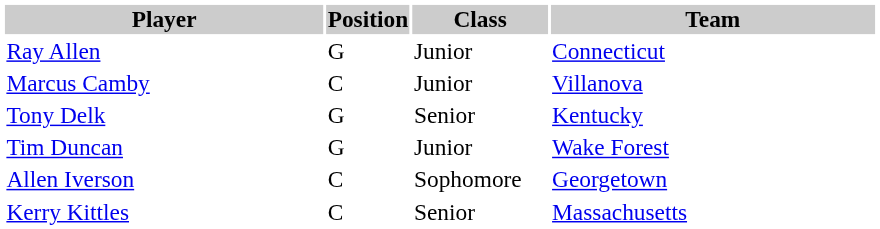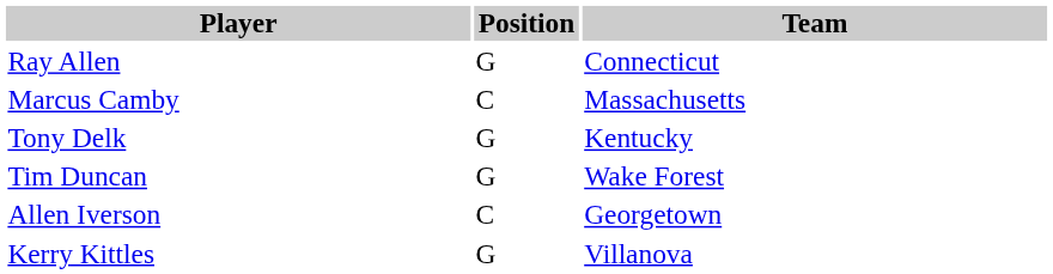 <table style="width:600px" "border:'1' 'solid' 'gray'">
 <tr>
 <th style="background:#CCCCCC;width:40%">Player</th>
 <th style="background:#CCCCCC;width:4%">Position</th>
-<th style="background:#CCCCCC;width:16%">Class</th>
 <th style="background:#CCCCCC;width:40%">Team</th>
 </tr>
 <tr>
 <td><a href='#'>Ray Allen</a></td>
 <td>G</td>
-<td>Junior</td>
 <td><a href='#'>Connecticut</a></td>
 </tr>
 <tr>
 <td><a href='#'>Marcus Camby</a></td>
 <td>C</td>
-<td>Junior</td>
-<td><a href='#'>Villanova</a></td>
+<td><a href='#'>Massachusetts</a></td>
 </tr>
 <tr>
 <td><a href='#'>Tony Delk</a></td>
 <td>G</td>
-<td>Senior</td>
 <td><a href='#'>Kentucky</a></td>
 </tr>
 <tr>
 <td><a href='#'>Tim Duncan</a></td>
 <td>G</td>
-<td>Junior</td>
 <td><a href='#'>Wake Forest</a></td>
 </tr>
 <tr>
 <td><a href='#'>Allen Iverson</a></td>
 <td>C</td>
-<td>Sophomore</td>
 <td><a href='#'>Georgetown</a></td>
 </tr>
 <tr>
 <td><a href='#'>Kerry Kittles</a></td>
-<td>C</td>
-<td>Senior</td>
-<td><a href='#'>Massachusetts</a></td>
+<td>G</td>
+<td><a href='#'>Villanova</a></td>
 </tr>
 </table>
